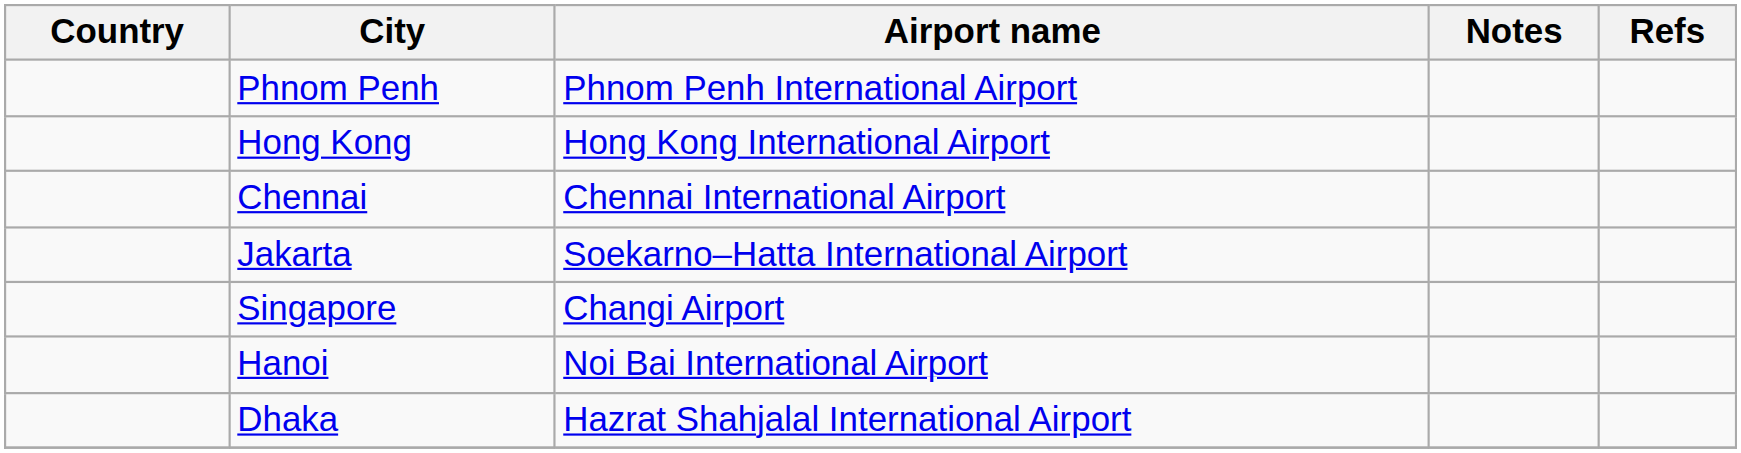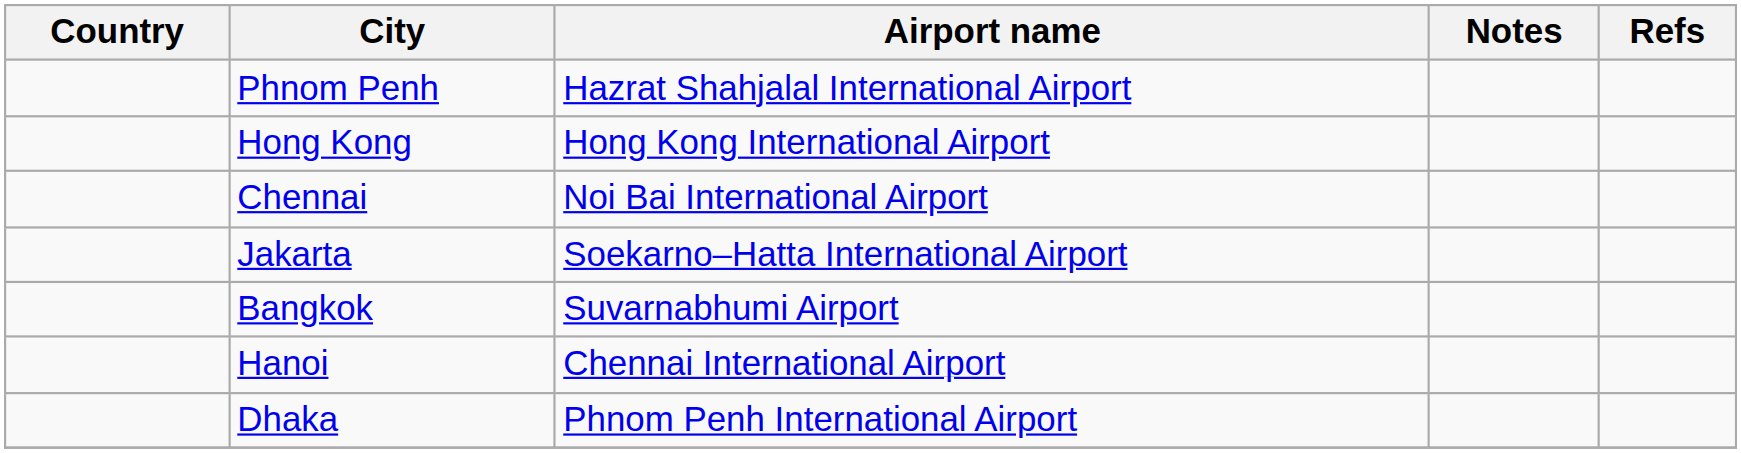 <table class="sortable wikitable" style="font-size: 100%" width="795" align=center>
 <tr>
 <th>Country</th>
 <th>City</th>
 <th>Airport name</th>
 <th>Notes</th>
 <th>Refs</th>
 </tr>
 <tr>
 <td></td>
 <td><a href='#'>Phnom Penh</a></td>
-<td><a href='#'>Phnom Penh International Airport</a></td>
+<td><a href='#'>Hazrat Shahjalal International Airport</a></td>
 <td></td>
 <td align=center></td>
 </tr>
 <tr>
 <td></td>
 <td><a href='#'>Hong Kong</a></td>
 <td><a href='#'>Hong Kong International Airport</a></td>
 <td></td>
 <td align=center></td>
 </tr>
 <tr>
 <td></td>
 <td><a href='#'>Chennai</a></td>
-<td><a href='#'>Chennai International Airport</a></td>
+<td><a href='#'>Noi Bai International Airport</a></td>
 <td></td>
 <td align=center></td>
 </tr>
 <tr>
 <td></td>
 <td><a href='#'>Jakarta</a></td>
 <td><a href='#'>Soekarno–Hatta International Airport</a></td>
 <td></td>
 <td align=center></td>
 </tr>
 <tr>
 <td></td>
-<td><a href='#'>Singapore</a></td>
-<td><a href='#'>Changi Airport</a></td>
-<td></td>
+<td><a href='#'>Bangkok</a></td>
+<td><a href='#'>Suvarnabhumi Airport</a></td>
+<td><div></div></td>
 <td align=center></td>
 </tr>
 <tr>
 <td></td>
 <td><a href='#'>Hanoi</a></td>
-<td><a href='#'>Noi Bai International Airport</a></td>
+<td><a href='#'>Chennai International Airport</a></td>
 <td></td>
 <td align=center></td>
 </tr>
 <tr>
 <td></td>
 <td><a href='#'>Dhaka</a></td>
-<td><a href='#'>Hazrat Shahjalal International Airport</a></td>
+<td><a href='#'>Phnom Penh International Airport</a></td>
 <td></td>
 <td align=center></td>
 </tr>
 <tr>
 </tr>
 </table>
